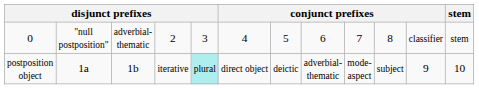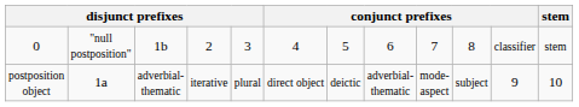 <table class="wikitable" frame=void style="vertical-align:top; text-align:center; white-space:nowrap;">
 <tr>
 <th colspan="5">disjunct prefixes</th>
 <th colspan="6">conjunct prefixes</th>
 <th>stem</th>
 </tr>
 <tr>
 <td>0</td>
 <td><small>"null<br>postposition"</small></td>
-<td><small>adverbial-<br>thematic</small></td>
+<td>1b</td>
 <td>2</td>
 <td>3</td>
 <td>4</td>
 <td>5</td>
 <td>6</td>
 <td>7</td>
 <td>8</td>
 <td><small>classifier</small></td>
 <td><small>stem</small></td>
 </tr>
 <tr>
 <td><small>postposition<br>object</small></td>
 <td>1a</td>
-<td>1b</td>
+<td><small>adverbial-<br>thematic</small></td>
 <td><small>iterative</small></td>
-<td style="background: paleturquoise;"><small>plural</small></td>
+<td><small>plural</small></td>
 <td><small>direct object</small></td>
 <td><small>deictic</small></td>
 <td><small>adverbial-<br>thematic</small></td>
 <td><small>mode-<br>aspect</small></td>
 <td><small>subject</small></td>
 <td>9</td>
 <td>10</td>
 </tr>
 </table>
